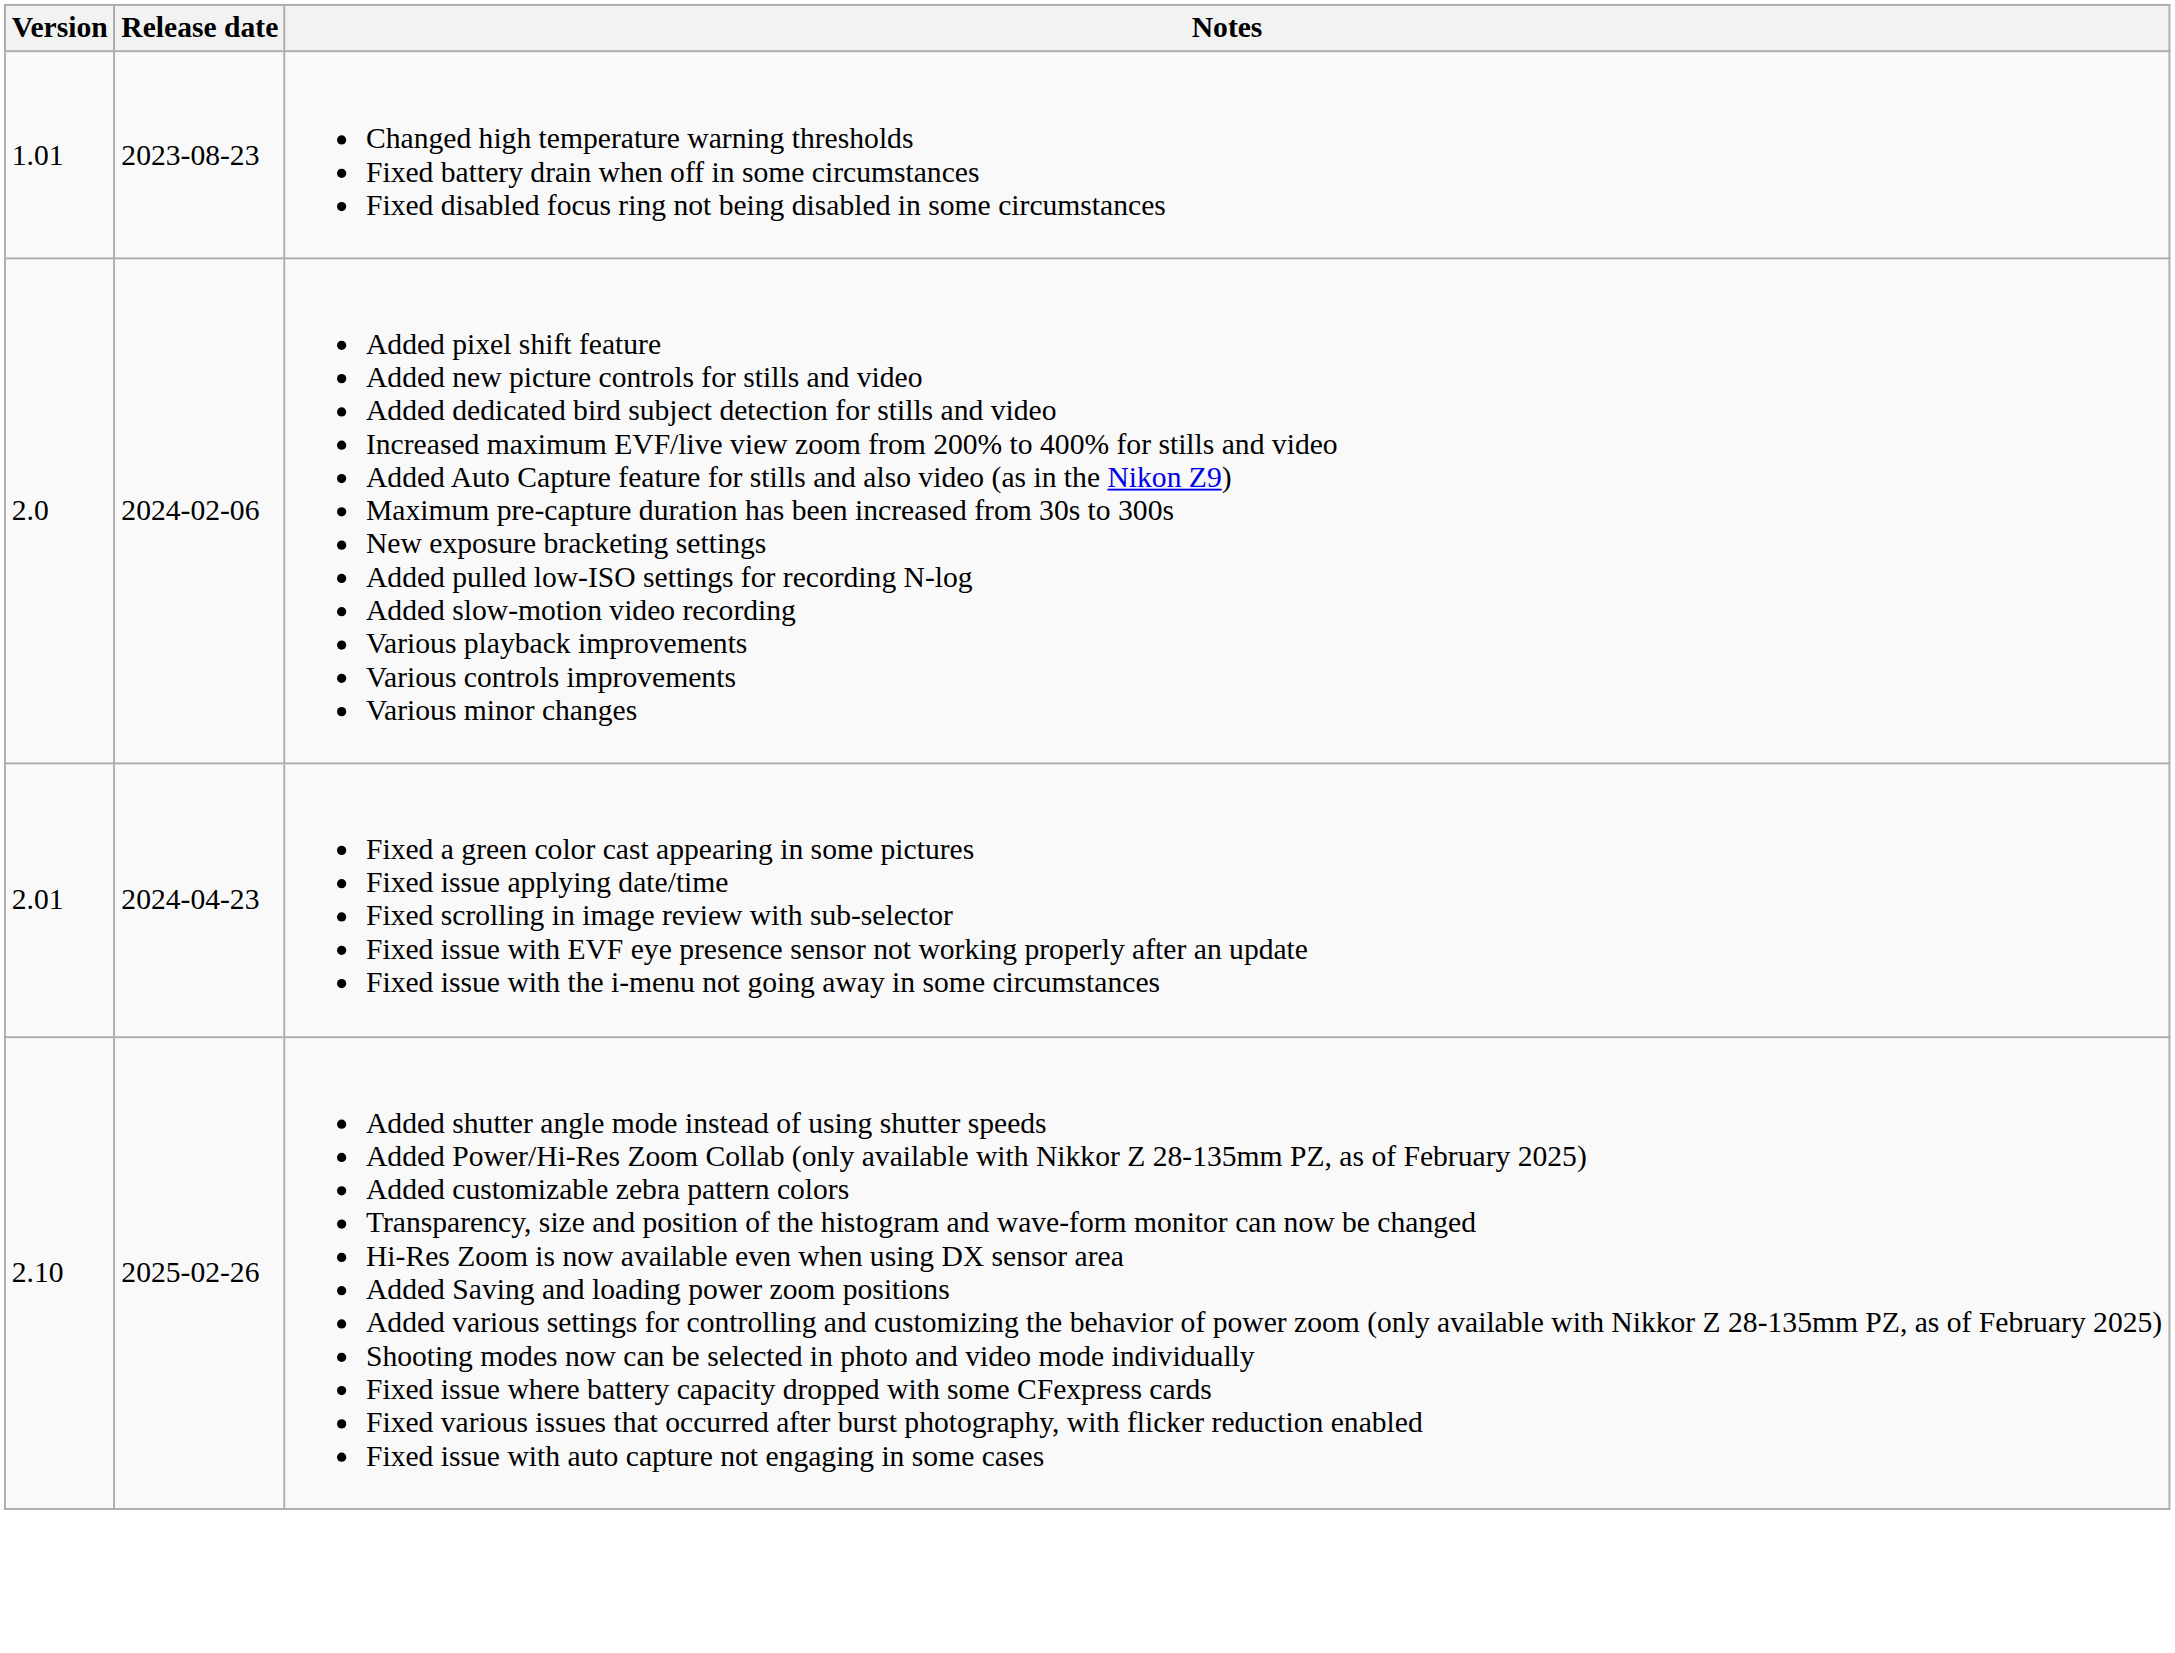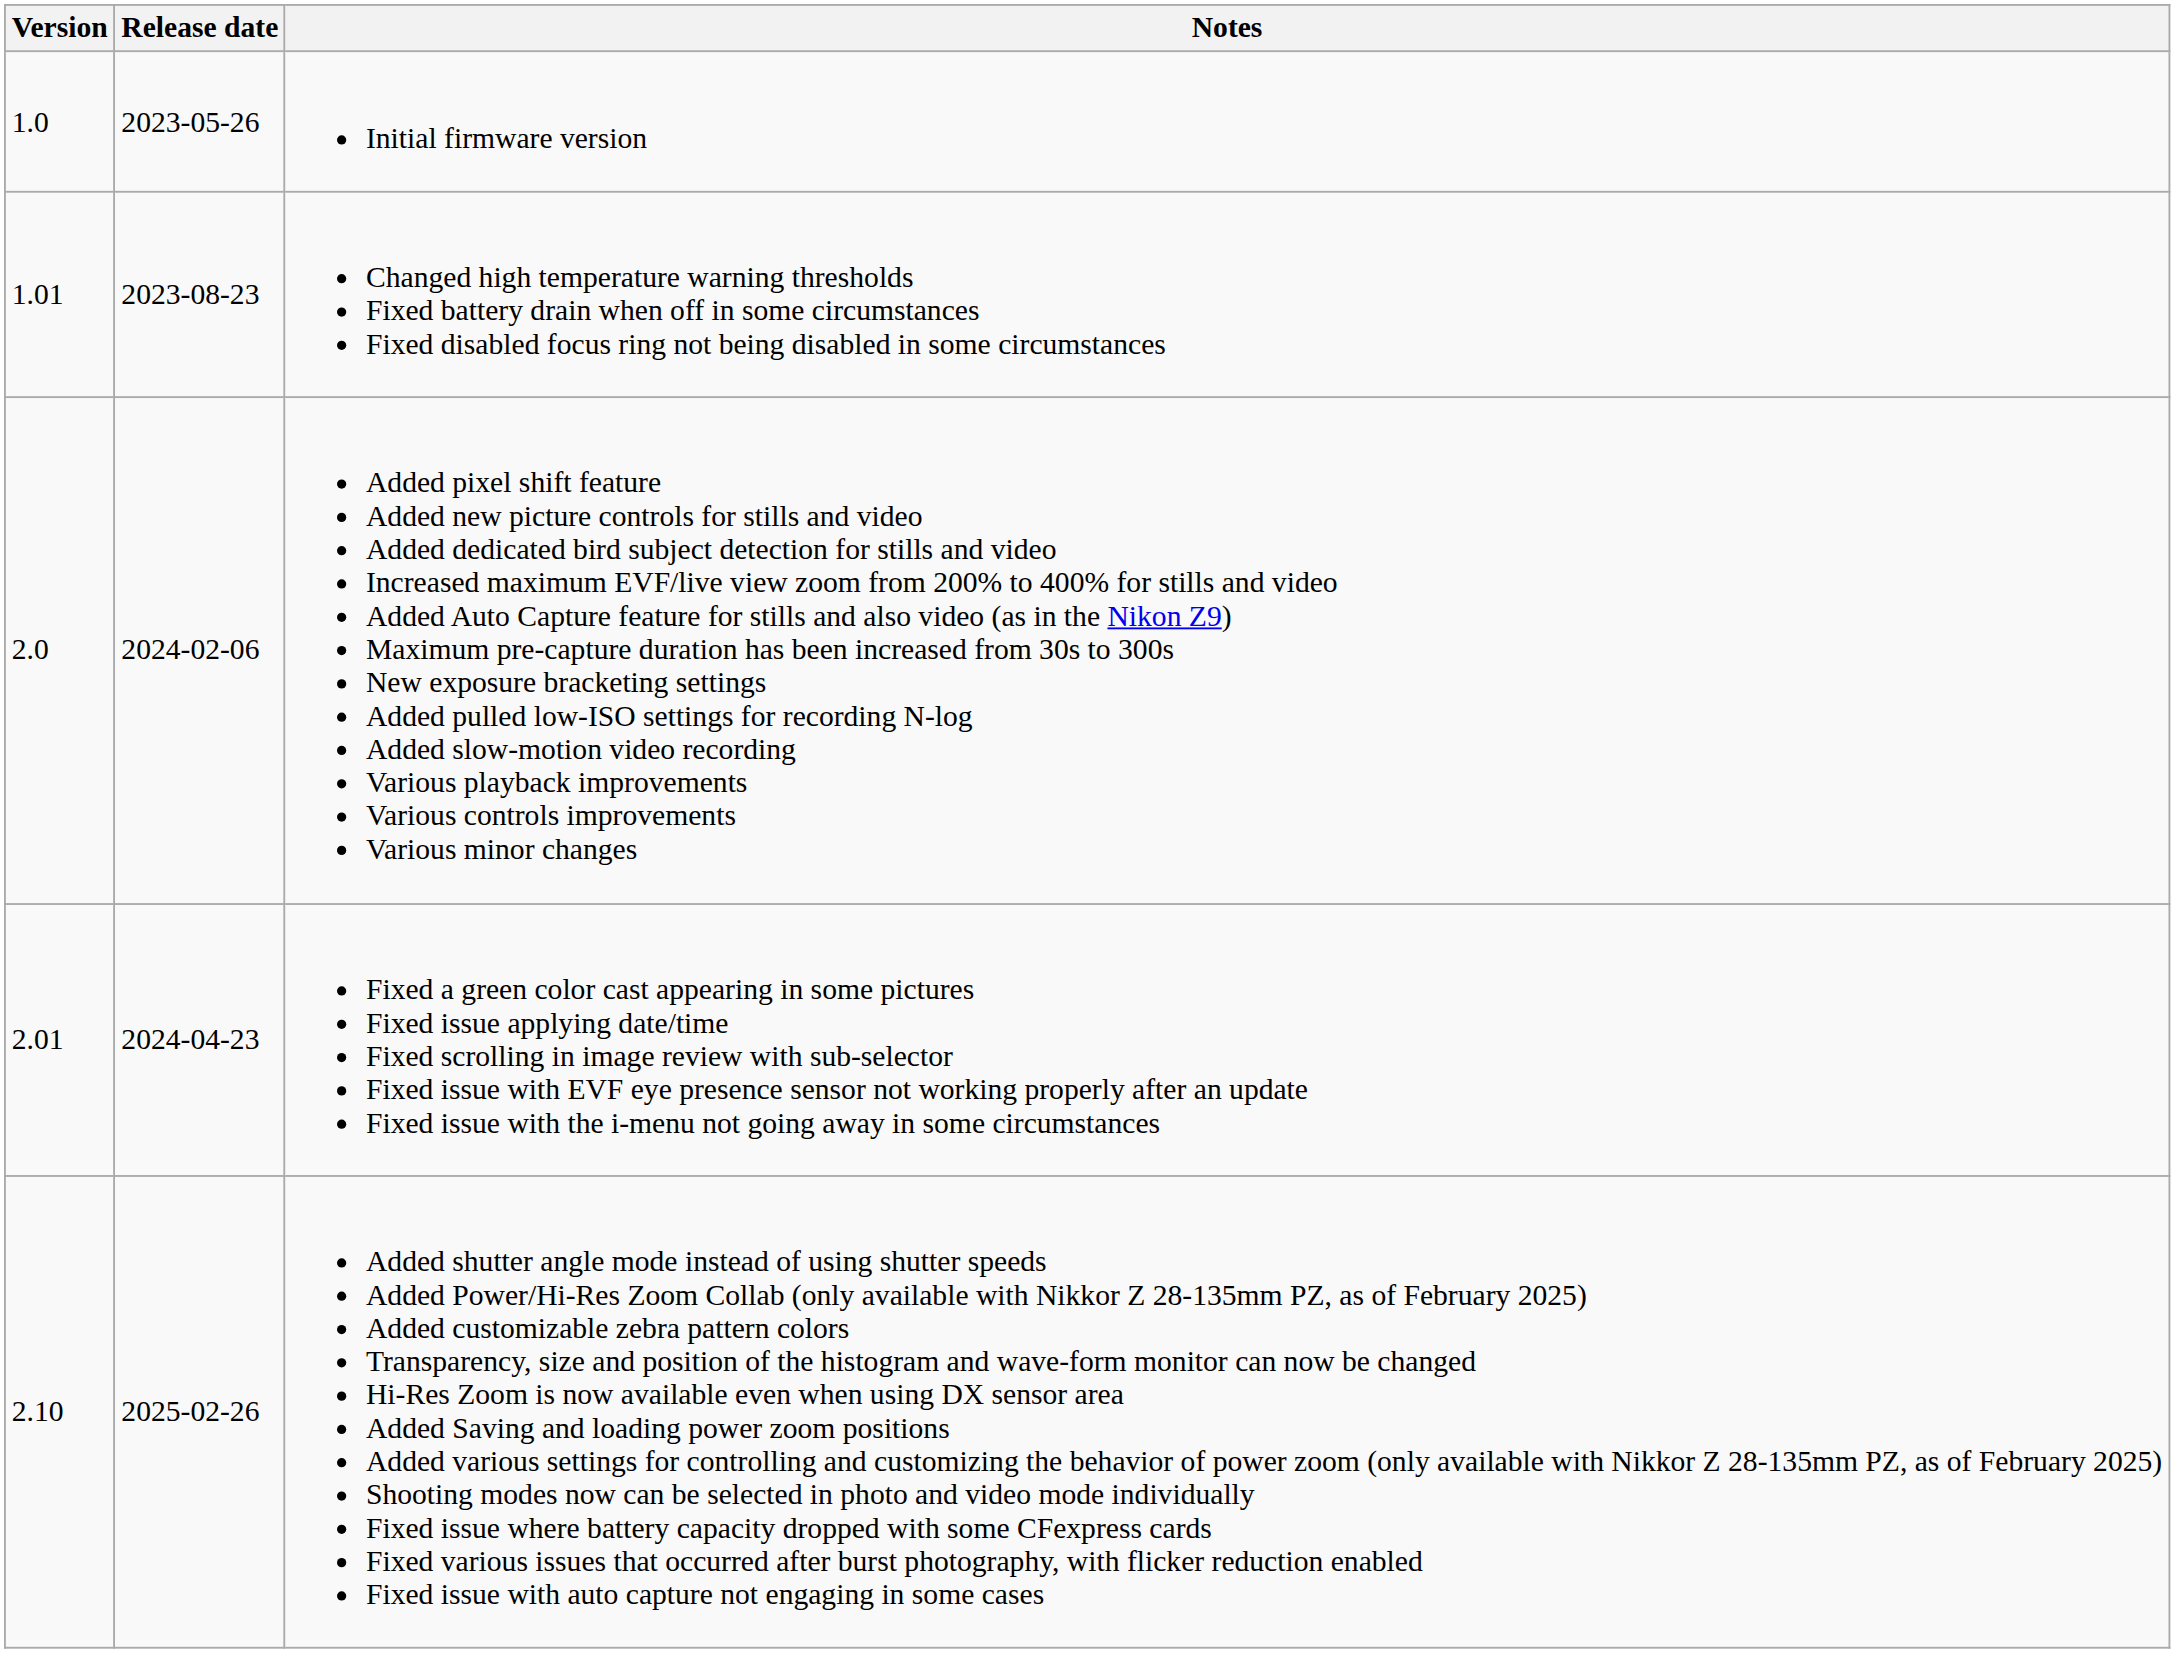 <table class="wikitable mw-collapsible">
 <tr>
 <th>Version</th>
 <th>Release date</th>
 <th>Notes</th>
+</tr>
+<tr>
+<td>1.0</td>
+<td>2023-05-26</td>
+<td><br><ul><li>Initial firmware version</li></ul></td>
 </tr>
 <tr>
 <td>1.01</td>
 <td>2023-08-23</td>
 <td><br><ul><li>Changed high temperature warning thresholds</li><li>Fixed battery drain when off in some circumstances</li><li>Fixed disabled focus ring not being disabled in some circumstances</li></ul></td>
 </tr>
 <tr>
 <td>2.0</td>
 <td>2024-02-06</td>
 <td><br><ul><li>Added pixel shift feature</li><li>Added new picture controls for stills and video</li><li>Added dedicated bird subject detection for stills and video</li><li>Increased maximum EVF/live view zoom from 200% to 400% for stills and video</li><li>Added Auto Capture feature for stills and also video (as in the <a href='#'>Nikon Z9</a>)</li><li>Maximum pre-capture duration has been increased from 30s to 300s</li><li>New exposure bracketing settings</li><li>Added pulled low-ISO settings for recording N-log</li><li>Added slow-motion video recording</li><li>Various playback improvements</li><li>Various controls improvements</li><li>Various minor changes</li></ul></td>
 </tr>
 <tr>
 <td>2.01</td>
 <td>2024-04-23</td>
 <td><br><ul><li>Fixed a green color cast appearing in some pictures</li><li>Fixed issue applying date/time</li><li>Fixed scrolling in image review with sub-selector</li><li>Fixed issue with EVF eye presence sensor not working properly after an update</li><li>Fixed issue with the i-menu not going away in some circumstances</li></ul></td>
 </tr>
 <tr>
 <td>2.10</td>
 <td>2025-02-26</td>
 <td><br><ul><li>Added shutter angle mode instead of using shutter speeds</li><li>Added Power/Hi-Res Zoom Collab (only available with Nikkor Z 28-135mm  PZ, as of February 2025)</li><li>Added customizable zebra pattern colors</li><li>Transparency, size and position of the histogram and wave-form monitor can now be changed</li><li>Hi-Res Zoom is now available even when using DX sensor area</li><li>Added Saving and loading power zoom positions</li><li>Added various settings for controlling and customizing the behavior of power zoom (only available with Nikkor Z 28-135mm  PZ, as of February 2025)</li><li>Shooting modes now can be selected in photo and video mode individually</li><li>Fixed issue where battery capacity dropped with some CFexpress cards</li><li>Fixed various issues that occurred after burst photography, with flicker reduction enabled</li><li>Fixed issue with auto capture not engaging in some cases</li></ul></td>
 </tr>
 </table>
